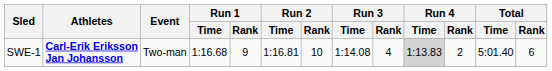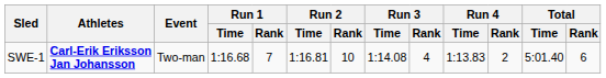 <table class="wikitable" border="1" style="font-size:90%">
 <tr>
 <th rowspan="2">Sled</th>
 <th rowspan="2">Athletes</th>
 <th rowspan="2">Event</th>
 <th colspan="2">Run 1</th>
 <th colspan="2">Run 2</th>
 <th colspan="2">Run 3</th>
 <th colspan="2">Run 4</th>
 <th colspan="2">Total</th>
 </tr>
 <tr>
 <th>Time</th>
 <th>Rank</th>
 <th>Time</th>
 <th>Rank</th>
 <th>Time</th>
 <th>Rank</th>
 <th>Time</th>
 <th>Rank</th>
 <th>Time</th>
 <th>Rank</th>
 </tr>
 <tr>
 <td align="center">SWE-1</td>
 <td><strong><a href='#'>Carl-Erik Eriksson</a><br><a href='#'>Jan Johansson</a></strong></td>
 <td>Two-man</td>
 <td align="center">1:16.68</td>
-<td align="center">9</td>
+<td align="center">7</td>
 <td align="center">1:16.81</td>
 <td align="center">10</td>
 <td align="center">1:14.08</td>
 <td align="center">4</td>
-<td align="center" style="background: lightgrey;">1:13.83</td>
+<td align="center">1:13.83</td>
 <td align="center">2</td>
 <td align="center">5:01.40</td>
 <td align="center">6</td>
 </tr>
 </table>
